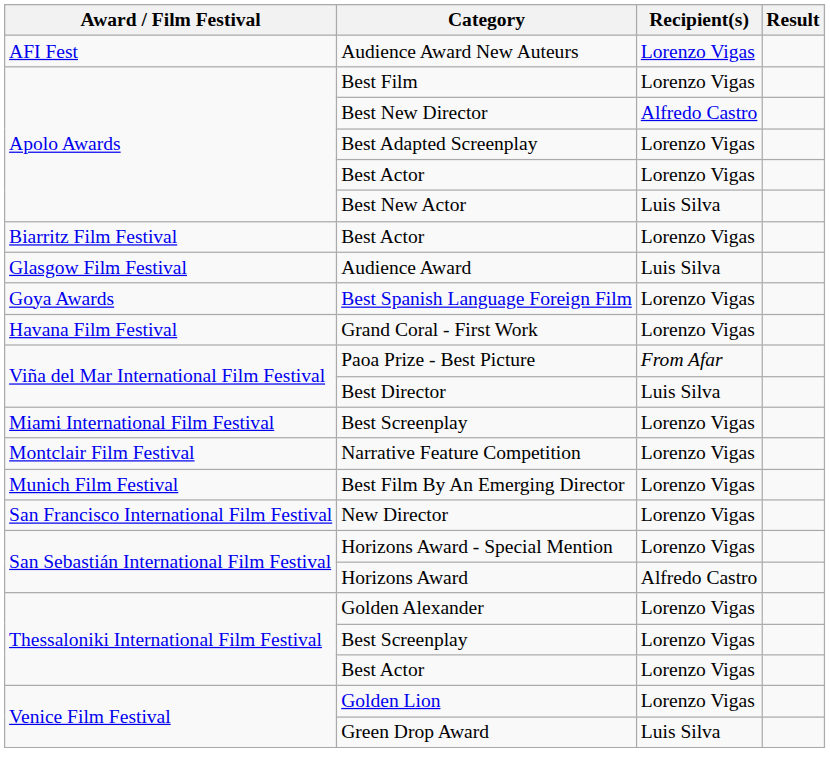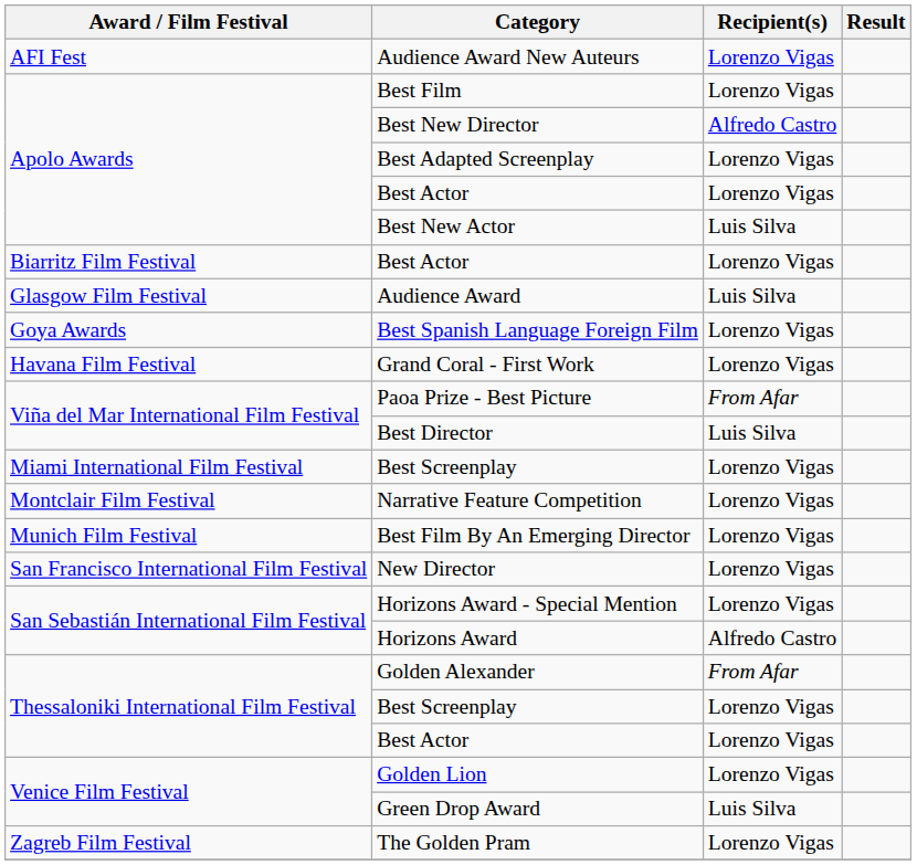 <table class="wikitable plainrowheaders sortable">
 <tr style="background:#ccc; text-align:center;">
 <th scope="col">Award / Film Festival</th>
 <th scope="col">Category</th>
 <th scope="col">Recipient(s)</th>
 <th scope="col">Result</th>
 </tr>
 <tr>
 <td><a href='#'>AFI Fest</a></td>
 <td>Audience Award New Auteurs</td>
 <td><a href='#'>Lorenzo Vigas</a></td>
 <td></td>
 </tr>
 <tr>
 <td rowspan="5"><a href='#'>Apolo Awards</a></td>
 <td>Best Film</td>
 <td>Lorenzo Vigas</td>
 <td></td>
 </tr>
 <tr>
 <td>Best New Director</td>
 <td><a href='#'>Alfredo Castro</a></td>
 <td></td>
 </tr>
 <tr>
 <td>Best Adapted Screenplay</td>
 <td>Lorenzo Vigas</td>
 <td></td>
 </tr>
 <tr>
 <td>Best Actor</td>
 <td>Lorenzo Vigas</td>
 <td></td>
 </tr>
 <tr>
 <td>Best New Actor</td>
 <td>Luis Silva</td>
 <td></td>
 </tr>
 <tr>
 <td><a href='#'>Biarritz Film Festival</a></td>
 <td>Best Actor</td>
 <td>Lorenzo Vigas</td>
 <td></td>
 </tr>
 <tr>
 <td><a href='#'>Glasgow Film Festival</a></td>
 <td>Audience Award</td>
 <td>Luis Silva</td>
 <td></td>
 </tr>
 <tr>
 <td><a href='#'>Goya Awards</a></td>
 <td><a href='#'>Best Spanish Language Foreign Film</a></td>
 <td>Lorenzo Vigas</td>
 <td></td>
 </tr>
 <tr>
 <td><a href='#'>Havana Film Festival</a></td>
 <td>Grand Coral - First Work</td>
 <td>Lorenzo Vigas</td>
 <td></td>
 </tr>
 <tr>
 <td rowspan="2"><a href='#'>Viña del Mar International Film Festival</a></td>
 <td>Paoa Prize - Best Picture</td>
 <td><em>From Afar</em></td>
 <td></td>
 </tr>
 <tr>
 <td>Best Director</td>
 <td>Luis Silva</td>
 <td></td>
 </tr>
 <tr>
 <td><a href='#'>Miami International Film Festival</a></td>
 <td>Best Screenplay</td>
 <td>Lorenzo Vigas</td>
 <td></td>
 </tr>
 <tr>
 <td><a href='#'>Montclair Film Festival</a></td>
 <td>Narrative Feature Competition</td>
 <td>Lorenzo Vigas</td>
 <td></td>
 </tr>
 <tr>
 <td><a href='#'>Munich Film Festival</a></td>
 <td>Best Film By An Emerging Director</td>
 <td>Lorenzo Vigas</td>
 <td></td>
 </tr>
 <tr>
 <td><a href='#'>San Francisco International Film Festival</a></td>
 <td>New Director</td>
 <td>Lorenzo Vigas</td>
 <td></td>
 </tr>
 <tr>
 <td rowspan="2"><a href='#'>San Sebastián International Film Festival</a></td>
 <td>Horizons Award - Special Mention</td>
 <td>Lorenzo Vigas</td>
 <td></td>
 </tr>
 <tr>
 <td>Horizons Award</td>
 <td>Alfredo Castro</td>
 <td></td>
 </tr>
 <tr>
 <td rowspan="3"><a href='#'>Thessaloniki International Film Festival</a></td>
 <td>Golden Alexander</td>
-<td>Lorenzo Vigas</td>
+<td><em>From Afar</em></td>
 <td></td>
 </tr>
 <tr>
 <td>Best Screenplay</td>
 <td>Lorenzo Vigas</td>
 <td></td>
 </tr>
 <tr>
 <td>Best Actor</td>
 <td>Lorenzo Vigas</td>
 <td></td>
 </tr>
 <tr>
 <td rowspan="2"><a href='#'>Venice Film Festival</a></td>
 <td><a href='#'>Golden Lion</a></td>
 <td>Lorenzo Vigas</td>
 <td></td>
 </tr>
 <tr>
 <td>Green Drop Award</td>
 <td>Luis Silva</td>
 <td></td>
 </tr>
 <tr>
+<td><a href='#'>Zagreb Film Festival</a></td>
+<td>The Golden Pram</td>
+<td>Lorenzo Vigas</td>
+<td></td>
+</tr>
+<tr>
 </tr>
 </table>
